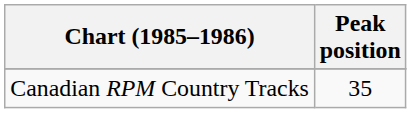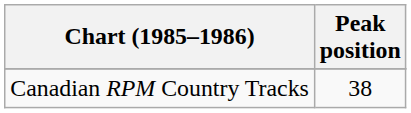 <table class="wikitable sortable">
 <tr>
 <th align="left">Chart (1985–1986)</th>
 <th align="center">Peak<br>position</th>
 </tr>
 <tr>
 </tr>
 <tr>
 <td align="left">Canadian <em>RPM</em> Country Tracks</td>
-<td align="center">35</td>
+<td align="center">38</td>
 </tr>
 </table>
